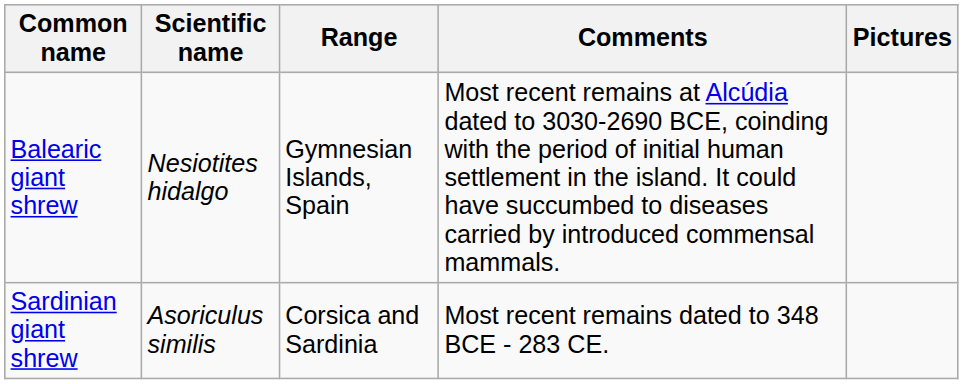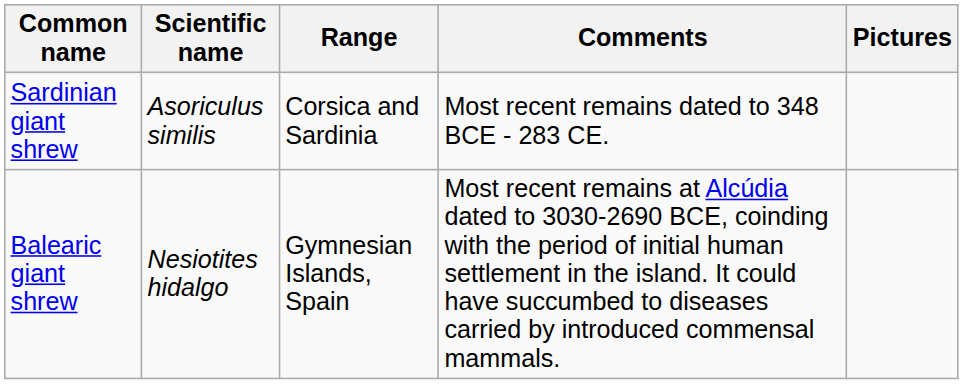 <table class="wikitable">
 <tr>
 <th>Common name</th>
 <th>Scientific name</th>
 <th>Range</th>
 <th class="unsortable">Comments</th>
 <th class="unsortable">Pictures</th>
 </tr>
 <tr>
+<td><a href='#'>Sardinian giant shrew</a></td>
+<td><em>Asoriculus similis</em></td>
+<td>Corsica and Sardinia</td>
+<td>Most recent remains dated to 348 BCE - 283 CE.</td>
+<td></td>
+</tr>
+<tr>
 <td><a href='#'>Balearic giant shrew</a></td>
 <td><em>Nesiotites hidalgo</em></td>
 <td>Gymnesian Islands, Spain</td>
 <td>Most recent remains at <a href='#'>Alcúdia</a> dated to 3030-2690 BCE, coinding with the period of initial human settlement in the island. It could have succumbed to diseases carried by introduced commensal mammals.</td>
 <td></td>
 </tr>
-<tr>
-<td><a href='#'>Sardinian giant shrew</a></td>
-<td><em>Asoriculus similis</em></td>
-<td>Corsica and Sardinia</td>
-<td>Most recent remains dated to 348 BCE - 283 CE.</td>
-<td></td>
-</tr>
 </table>
